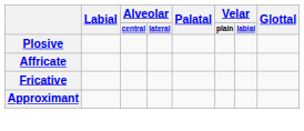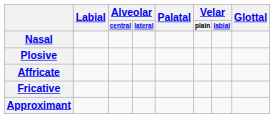 <table class=wikitable style="text-align: center">
 <tr>
 <th rowspan=2></th>
 <th rowspan=2><a href='#'>Labial</a></th>
 <th colspan=2><a href='#'>Alveolar</a></th>
 <th rowspan=2><a href='#'>Palatal</a></th>
 <th colspan=2><a href='#'>Velar</a></th>
 <th rowspan=2><a href='#'>Glottal</a></th>
 </tr>
 <tr style="font-size: x-small;">
 <th><a href='#'>central</a></th>
 <th><a href='#'>lateral</a></th>
 <th>plain</th>
 <th><a href='#'>labial</a></th>
+</tr>
+<tr>
+<th><a href='#'>Nasal</a></th>
+<td></td>
+<td></td>
+<td></td>
+<td></td>
+<td></td>
+<td></td>
+<td></td>
 </tr>
 <tr>
 <th><a href='#'>Plosive</a></th>
 <td></td>
 <td></td>
 <td></td>
 <td></td>
 <td></td>
 <td></td>
 <td></td>
 </tr>
 <tr>
 <th><a href='#'>Affricate</a></th>
 <td></td>
 <td></td>
 <td></td>
 <td></td>
 <td></td>
 <td></td>
 <td></td>
 </tr>
 <tr>
 <th><a href='#'>Fricative</a></th>
 <td></td>
 <td></td>
 <td></td>
 <td></td>
 <td></td>
 <td></td>
 <td></td>
 </tr>
 <tr>
 <th><a href='#'>Approximant</a></th>
 <td></td>
 <td></td>
 <td></td>
 <td></td>
 <td></td>
 <td></td>
 <td></td>
 </tr>
 </table>
